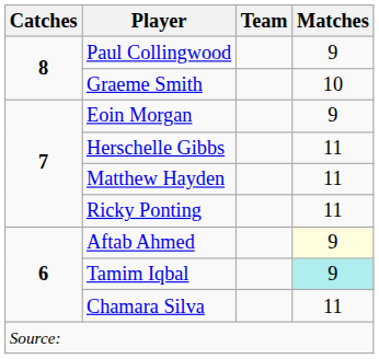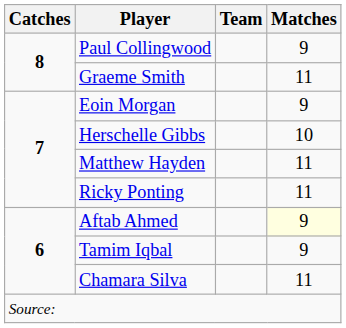 <table class="wikitable">
 <tr>
 <th>Catches</th>
 <th>Player</th>
 <th>Team</th>
 <th>Matches</th>
 </tr>
 <tr>
 <td rowspan=2 align="center"><strong>8</strong></td>
 <td><a href='#'>Paul Collingwood</a></td>
 <td></td>
 <td align="center">9</td>
 </tr>
 <tr>
 <td><a href='#'>Graeme Smith</a></td>
 <td></td>
-<td align="center">10</td>
+<td align="center">11</td>
 </tr>
 <tr>
 <td rowspan=4 align="center"><strong>7</strong></td>
 <td><a href='#'>Eoin Morgan</a></td>
 <td></td>
 <td align="center">9</td>
 </tr>
 <tr>
 <td><a href='#'>Herschelle Gibbs</a></td>
 <td></td>
-<td align="center">11</td>
+<td align="center">10</td>
 </tr>
 <tr>
 <td><a href='#'>Matthew Hayden</a></td>
 <td></td>
 <td align="center">11</td>
 </tr>
 <tr>
 <td><a href='#'>Ricky Ponting</a></td>
 <td></td>
 <td align="center">11</td>
 </tr>
 <tr>
 <td rowspan=3 align="center"><strong>6</strong></td>
 <td><a href='#'>Aftab Ahmed</a></td>
 <td></td>
 <td align="center" style="background: lightyellow;">9</td>
 </tr>
 <tr>
 <td><a href='#'>Tamim Iqbal</a></td>
 <td></td>
-<td align="center" style="background: paleturquoise;">9</td>
+<td align="center">9</td>
 </tr>
 <tr>
 <td><a href='#'>Chamara Silva</a></td>
 <td></td>
 <td align="center">11</td>
 </tr>
 <tr>
 <td colspan=4><small><em>Source: </em></small></td>
 </tr>
 </table>
